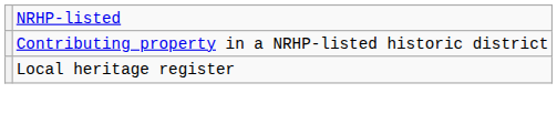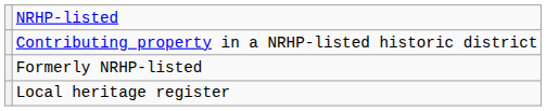 <table class="wikitable">
 <tr>
 <th><strong> </strong></th>
 <td><a href='#'>NRHP-listed</a></td>
 </tr>
 <tr>
 <th><strong> </strong></th>
 <td><a href='#'>Contributing property</a> in a NRHP-listed historic district</td>
 </tr>
 <tr>
 <th><strong> </strong></th>
+<td>Formerly NRHP-listed</td>
+</tr>
+<tr>
+<th><strong> </strong></th>
 <td>Local heritage register</td>
 </tr>
 </table>
